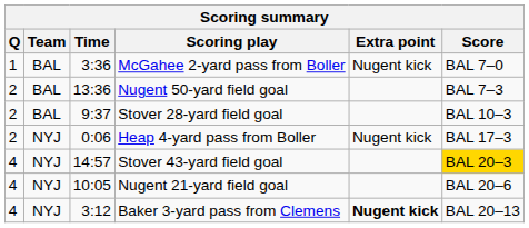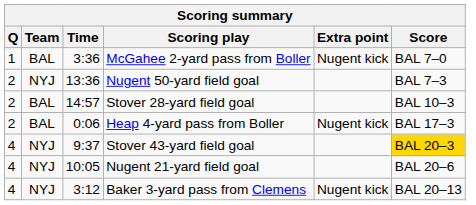 <table class="wikitable" style="font-size: 95%;">
 <tr>
 <th colspan=6>Scoring summary</th>
 </tr>
 <tr>
 <th>Q</th>
 <th>Team</th>
 <th>Time</th>
 <th>Scoring play</th>
 <th>Extra point</th>
 <th>Score</th>
 </tr>
 <tr>
 <td>1</td>
 <td align=center>BAL</td>
 <td align=right>3:36</td>
 <td><a href='#'>McGahee</a> 2-yard pass from <a href='#'>Boller</a></td>
 <td>Nugent kick</td>
 <td>BAL 7–0</td>
 </tr>
 <tr>
 <td>2</td>
-<td align=center>BAL</td>
+<td align=center>NYJ</td>
 <td align=right>13:36</td>
 <td><a href='#'>Nugent</a> 50-yard field goal</td>
 <td></td>
 <td>BAL 7–3</td>
 </tr>
 <tr>
 <td>2</td>
 <td align=center>BAL</td>
-<td align=right>9:37</td>
+<td align=right>14:57</td>
 <td>Stover 28-yard field goal</td>
 <td></td>
 <td>BAL 10–3</td>
 </tr>
 <tr>
 <td>2</td>
-<td align=center>NYJ</td>
+<td align=center>BAL</td>
 <td align=right>0:06</td>
 <td><a href='#'>Heap</a> 4-yard pass from Boller</td>
 <td>Nugent kick</td>
 <td>BAL 17–3</td>
 </tr>
 <tr>
 <td>4</td>
 <td align=center>NYJ</td>
-<td align=right>14:57</td>
+<td align=right>9:37</td>
 <td>Stover 43-yard field goal</td>
 <td></td>
 <td style="background: gold;">BAL 20–3</td>
 </tr>
 <tr>
 <td>4</td>
 <td align=center>NYJ</td>
 <td align=right>10:05</td>
 <td>Nugent 21-yard field goal</td>
 <td></td>
 <td>BAL 20–6</td>
 </tr>
 <tr>
 <td>4</td>
 <td align=center>NYJ</td>
 <td align=right>3:12</td>
 <td>Baker 3-yard pass from <a href='#'>Clemens</a></td>
-<td><strong>Nugent kick</strong></td>
+<td>Nugent kick</td>
 <td>BAL 20–13</td>
 </tr>
 </table>
